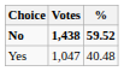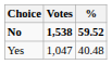 <table class="wikitable">
 <tr>
 <th>Choice</th>
 <th>Votes</th>
 <th>%</th>
 </tr>
 <tr>
 <td><strong>No</strong></td>
-<td><strong>1,438</strong></td>
+<td><strong>1,538</strong></td>
 <td><strong>59.52</strong></td>
 </tr>
 <tr>
 <td>Yes</td>
 <td>1,047</td>
 <td>40.48</td>
 </tr>
 </table>
